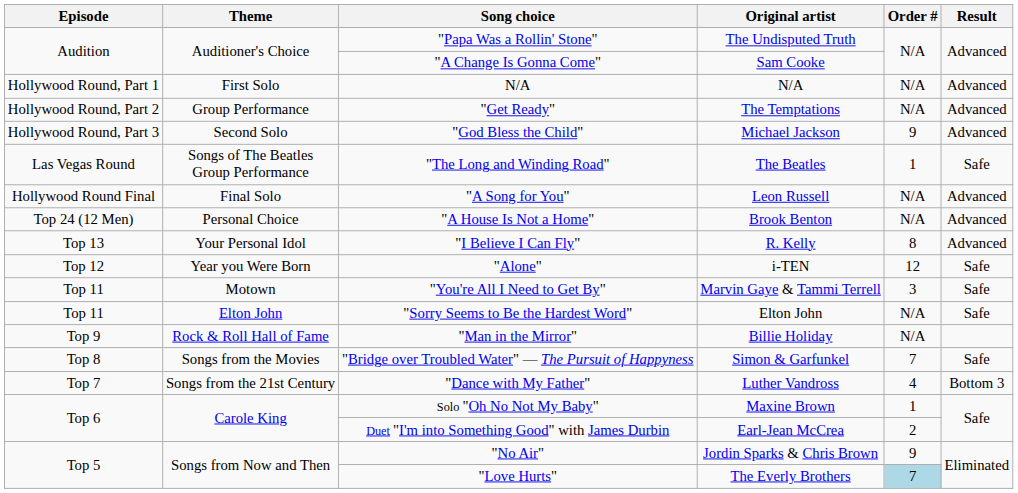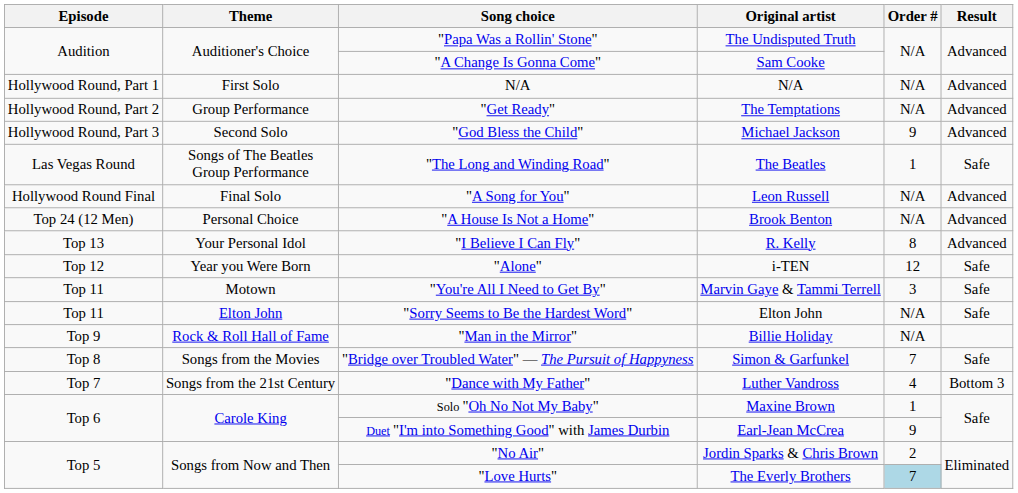 <table class="wikitable" style="text-align: center;">
 <tr>
 <th>Episode</th>
 <th>Theme</th>
 <th>Song choice</th>
 <th>Original artist</th>
 <th>Order #</th>
 <th>Result</th>
 </tr>
 <tr>
 <td rowspan="2">Audition</td>
 <td rowspan="2">Auditioner's Choice</td>
 <td>"<a href='#'>Papa Was a Rollin' Stone</a>"</td>
 <td><a href='#'>The Undisputed Truth</a></td>
 <td rowspan="2">N/A</td>
 <td rowspan="2">Advanced</td>
 </tr>
 <tr>
 <td>"<a href='#'>A Change Is Gonna Come</a>"</td>
 <td><a href='#'>Sam Cooke</a></td>
 </tr>
 <tr>
 <td>Hollywood Round, Part 1</td>
 <td>First Solo</td>
 <td>N/A</td>
 <td>N/A</td>
 <td>N/A</td>
 <td>Advanced</td>
 </tr>
 <tr>
 <td>Hollywood Round, Part 2</td>
 <td>Group Performance</td>
 <td>"<a href='#'>Get Ready</a>"</td>
 <td><a href='#'>The Temptations</a></td>
 <td>N/A</td>
 <td>Advanced</td>
 </tr>
 <tr>
 <td>Hollywood Round, Part 3</td>
 <td>Second Solo</td>
 <td>"<a href='#'>God Bless the Child</a>"</td>
 <td><a href='#'>Michael Jackson</a></td>
 <td>9</td>
 <td>Advanced</td>
 </tr>
 <tr>
 <td>Las Vegas Round</td>
 <td>Songs of The Beatles<br> Group Performance</td>
 <td>"<a href='#'>The Long and Winding Road</a>"</td>
 <td><a href='#'>The Beatles</a></td>
 <td>1</td>
 <td>Safe</td>
 </tr>
 <tr>
 <td>Hollywood Round Final</td>
 <td>Final Solo</td>
 <td>"<a href='#'>A Song for You</a>"</td>
 <td><a href='#'>Leon Russell</a></td>
 <td>N/A</td>
 <td>Advanced</td>
 </tr>
 <tr>
 <td>Top 24 (12 Men)</td>
 <td>Personal Choice</td>
 <td>"<a href='#'>A House Is Not a Home</a>"</td>
 <td><a href='#'>Brook Benton</a></td>
 <td>N/A</td>
 <td>Advanced</td>
 </tr>
 <tr>
 <td>Top 13</td>
 <td>Your Personal Idol</td>
 <td>"<a href='#'>I Believe I Can Fly</a>"</td>
 <td><a href='#'>R. Kelly</a></td>
 <td>8</td>
 <td>Advanced</td>
 </tr>
 <tr>
 <td>Top 12</td>
 <td>Year you Were Born</td>
 <td>"<a href='#'>Alone</a>"</td>
 <td>i-TEN</td>
 <td>12</td>
 <td>Safe</td>
 </tr>
 <tr>
 <td>Top 11</td>
 <td>Motown</td>
 <td>"<a href='#'>You're All I Need to Get By</a>"</td>
 <td><a href='#'>Marvin Gaye</a> & <a href='#'>Tammi Terrell</a></td>
 <td>3</td>
 <td>Safe</td>
 </tr>
 <tr>
 <td>Top 11</td>
 <td><a href='#'>Elton John</a></td>
 <td>"<a href='#'>Sorry Seems to Be the Hardest Word</a>"</td>
 <td>Elton John</td>
 <td>N/A</td>
 <td>Safe</td>
 </tr>
 <tr>
 <td>Top 9</td>
 <td><a href='#'>Rock & Roll Hall of Fame</a></td>
 <td>"<a href='#'>Man in the Mirror</a>"</td>
 <td><a href='#'>Billie Holiday</a></td>
 <td>N/A</td>
 <td></td>
 </tr>
 <tr>
 <td>Top 8</td>
 <td>Songs from the Movies</td>
 <td>"<a href='#'>Bridge over Troubled Water</a>" — <em><a href='#'>The Pursuit of Happyness</a></em></td>
 <td><a href='#'>Simon & Garfunkel</a></td>
 <td>7</td>
 <td>Safe</td>
 </tr>
 <tr>
 <td>Top 7</td>
 <td>Songs from the 21st Century</td>
 <td>"<a href='#'>Dance with My Father</a>"</td>
 <td><a href='#'>Luther Vandross</a></td>
 <td>4</td>
 <td>Bottom 3</td>
 </tr>
 <tr>
 <td rowspan="2">Top 6</td>
 <td rowspan="2"><a href='#'>Carole King</a></td>
 <td><small>Solo </small>"<a href='#'>Oh No Not My Baby</a>"</td>
 <td><a href='#'>Maxine Brown</a></td>
 <td>1</td>
 <td rowspan="2">Safe</td>
 </tr>
 <tr>
 <td><small><a href='#'>Duet</a> </small> "<a href='#'>I'm into Something Good</a>" with <a href='#'>James Durbin</a></td>
 <td><a href='#'>Earl-Jean McCrea</a></td>
-<td>2</td>
+<td>9</td>
 </tr>
 <tr>
 <td rowspan="2">Top 5</td>
 <td rowspan="2">Songs from Now and Then</td>
 <td>"<a href='#'>No Air</a>"</td>
 <td><a href='#'>Jordin Sparks</a> & <a href='#'>Chris Brown</a></td>
-<td>9</td>
+<td>2</td>
 <td rowspan="2">Eliminated</td>
 </tr>
 <tr>
 <td>"<a href='#'>Love Hurts</a>"</td>
 <td><a href='#'>The Everly Brothers</a></td>
 <td style="background: lightblue;">7</td>
 </tr>
 </table>
